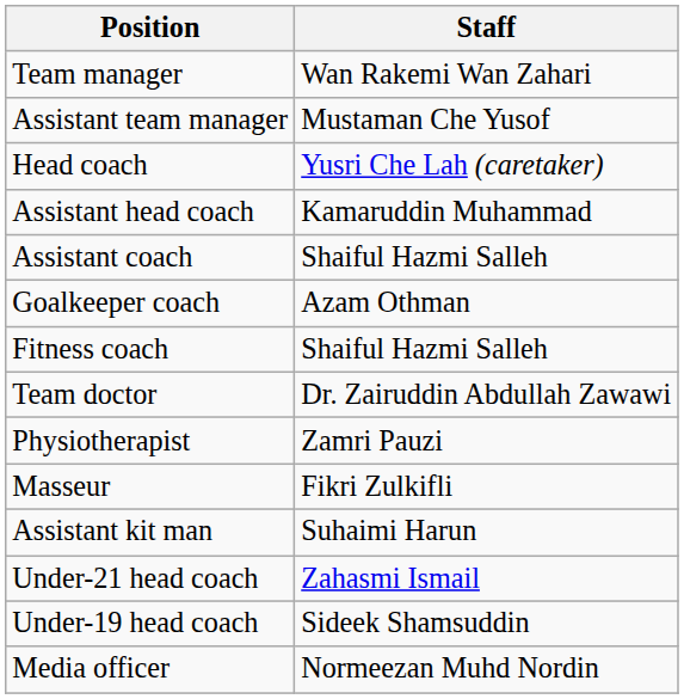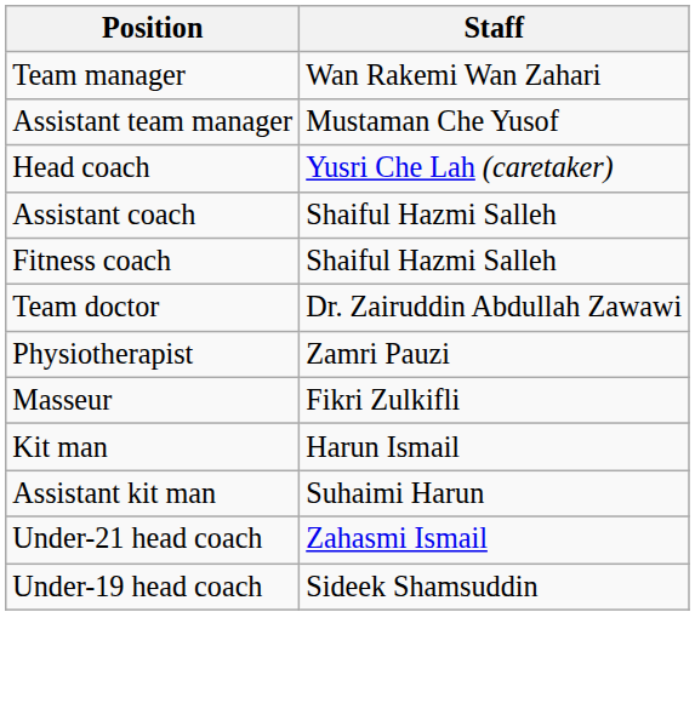 <table class="wikitable">
 <tr>
 <th>Position</th>
 <th>Staff</th>
 </tr>
 <tr>
 <td>Team manager</td>
 <td> Wan Rakemi Wan Zahari</td>
 </tr>
 <tr>
 <td>Assistant team manager</td>
 <td> Mustaman Che Yusof</td>
 </tr>
 <tr>
 <td>Head coach</td>
 <td> <a href='#'>Yusri Che Lah</a> <em>(caretaker)</em></td>
 </tr>
 <tr>
-<td>Assistant head coach</td>
-<td> Kamaruddin Muhammad</td>
-</tr>
-<tr>
 <td>Assistant coach</td>
 <td> Shaiful Hazmi Salleh</td>
-</tr>
-<tr>
-<td>Goalkeeper coach</td>
-<td> Azam Othman</td>
 </tr>
 <tr>
 <td>Fitness coach</td>
 <td> Shaiful Hazmi Salleh</td>
 </tr>
 <tr>
 <td>Team doctor</td>
 <td> Dr. Zairuddin Abdullah Zawawi</td>
 </tr>
 <tr>
 <td>Physiotherapist</td>
 <td> Zamri Pauzi</td>
 </tr>
 <tr>
 <td>Masseur</td>
 <td> Fikri Zulkifli</td>
 </tr>
 <tr>
+<td>Kit man</td>
+<td> Harun Ismail</td>
+</tr>
+<tr>
 <td>Assistant kit man</td>
 <td> Suhaimi Harun</td>
 </tr>
 <tr>
 <td>Under-21 head coach</td>
 <td> <a href='#'>Zahasmi Ismail</a></td>
 </tr>
 <tr>
 <td>Under-19 head coach</td>
 <td> Sideek Shamsuddin</td>
 </tr>
-<tr>
-<td>Media officer</td>
-<td> Normeezan Muhd Nordin</td>
-</tr>
 </table>
